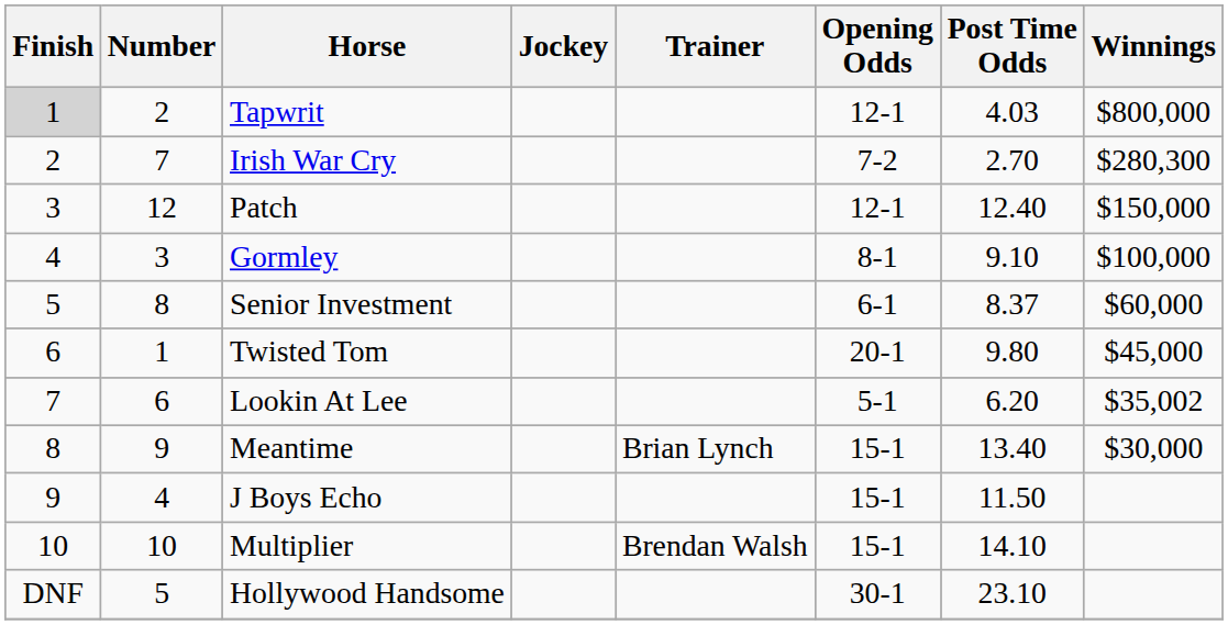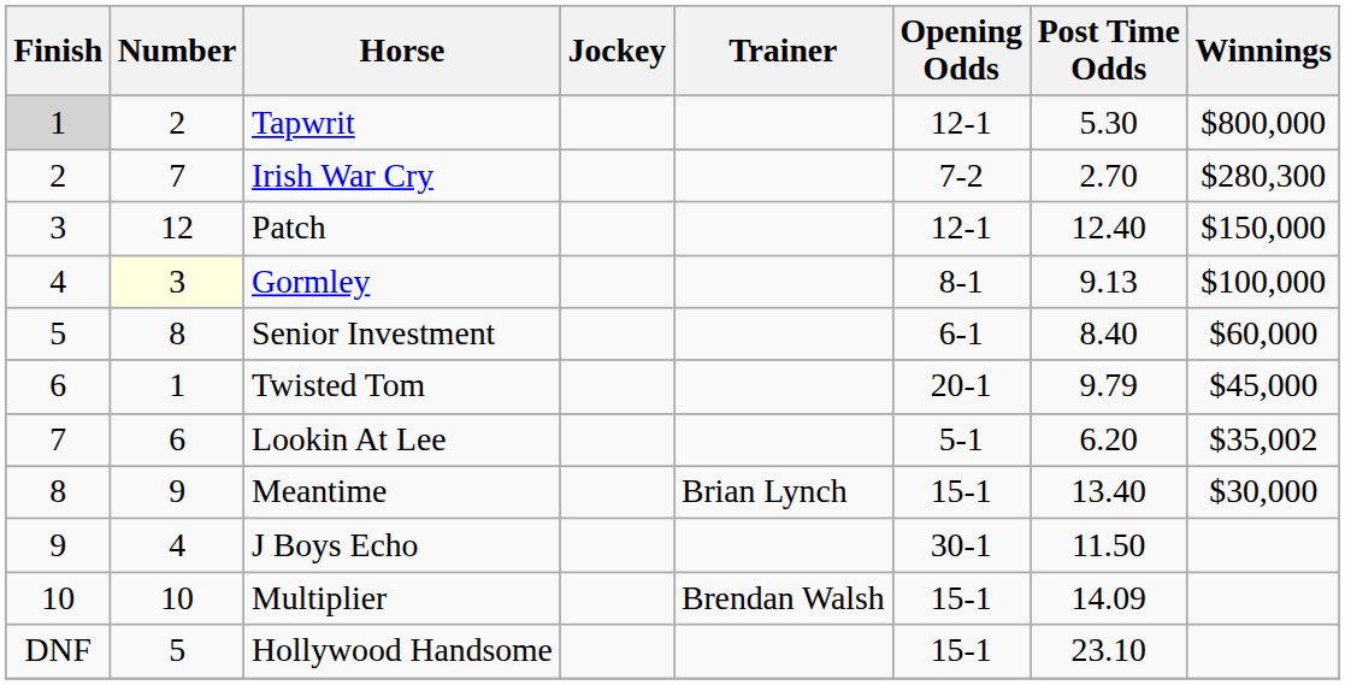 <table class="wikitable sortable">
 <tr>
 <th>Finish</th>
 <th>Number</th>
 <th>Horse</th>
 <th>Jockey</th>
 <th>Trainer</th>
 <th>Opening<br>Odds</th>
 <th>Post Time<br>Odds</th>
 <th>Winnings</th>
 </tr>
 <tr>
 <td align=center style="background: lightgrey;">1</td>
 <td align=center>2</td>
 <td><a href='#'>Tapwrit</a></td>
 <td></td>
 <td></td>
 <td align=center>12-1</td>
-<td align=center>4.03</td>
+<td align=center>5.30</td>
 <td align=center>$800,000</td>
 </tr>
 <tr>
 <td align=center>2</td>
 <td align=center>7</td>
 <td><a href='#'>Irish War Cry</a></td>
 <td></td>
 <td></td>
 <td align=center>7-2</td>
 <td align=center>2.70</td>
 <td align=center>$280,300</td>
 </tr>
 <tr>
 <td align=center>3</td>
 <td align=center>12</td>
 <td>Patch</td>
 <td></td>
 <td></td>
 <td align=center>12-1</td>
 <td align=center>12.40</td>
 <td align=center>$150,000</td>
 </tr>
 <tr>
 <td align=center>4</td>
-<td align=center>3</td>
+<td align=center style="background: lightyellow;">3</td>
 <td><a href='#'>Gormley</a></td>
 <td></td>
 <td></td>
 <td align=center>8-1</td>
-<td align=center>9.10</td>
+<td align=center>9.13</td>
 <td align=center>$100,000</td>
 </tr>
 <tr>
 <td align=center>5</td>
 <td align=center>8</td>
 <td>Senior Investment</td>
 <td></td>
 <td></td>
 <td align=center>6-1</td>
-<td align=center>8.37</td>
+<td align=center>8.40</td>
 <td align=center>$60,000</td>
 </tr>
 <tr>
 <td align=center>6</td>
 <td align=center>1</td>
 <td>Twisted Tom</td>
 <td></td>
 <td></td>
 <td align=center>20-1</td>
-<td align=center>9.80</td>
+<td align=center>9.79</td>
 <td align=center>$45,000</td>
 </tr>
 <tr>
 <td align=center>7</td>
 <td align=center>6</td>
 <td>Lookin At Lee</td>
 <td></td>
 <td></td>
 <td align=center>5-1</td>
 <td align=center>6.20</td>
 <td align=center>$35,002</td>
 </tr>
 <tr>
 <td align=center>8</td>
 <td align=center>9</td>
 <td>Meantime</td>
 <td></td>
 <td>Brian Lynch</td>
 <td align=center>15-1</td>
 <td align=center>13.40</td>
 <td align=center>$30,000</td>
 </tr>
 <tr>
 <td align=center>9</td>
 <td align=center>4</td>
 <td>J Boys Echo</td>
 <td></td>
 <td></td>
-<td align=center>15-1</td>
+<td align=center>30-1</td>
 <td align=center>11.50</td>
 <td align=center></td>
 </tr>
 <tr>
 <td align=center>10</td>
 <td align=center>10</td>
 <td>Multiplier</td>
 <td></td>
 <td>Brendan Walsh</td>
 <td align=center>15-1</td>
-<td align=center>14.10</td>
+<td align=center>14.09</td>
 <td align=center></td>
 </tr>
 <tr>
 <td align=center>DNF</td>
 <td align=center>5</td>
 <td>Hollywood Handsome</td>
 <td></td>
 <td></td>
-<td align=center>30-1</td>
+<td align=center>15-1</td>
 <td align=center>23.10</td>
 <td align=center></td>
 </tr>
 <tr>
 </tr>
 </table>
